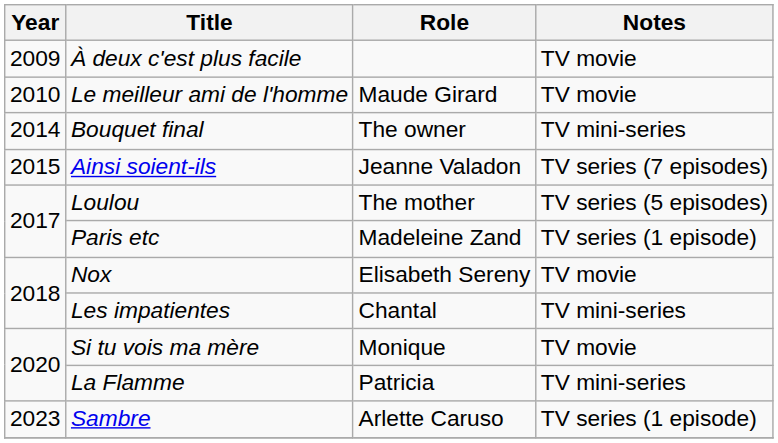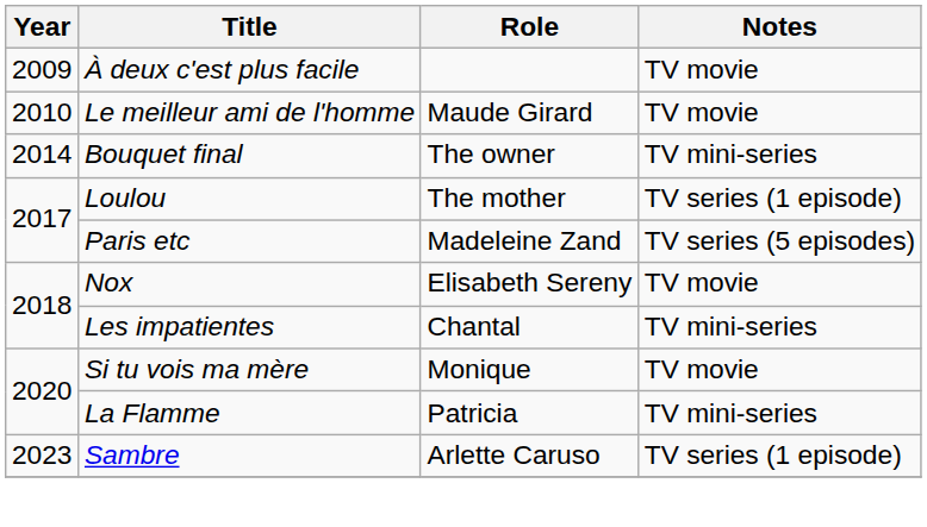 <table class="wikitable sortable">
 <tr>
 <th>Year</th>
 <th>Title</th>
 <th>Role</th>
 <th class="unsortable">Notes</th>
 </tr>
 <tr>
 <td>2009</td>
 <td><em>À deux c'est plus facile</em></td>
 <td></td>
 <td>TV movie</td>
 </tr>
 <tr>
 <td>2010</td>
 <td><em>Le meilleur ami de l'homme</em></td>
 <td>Maude Girard</td>
 <td>TV movie</td>
 </tr>
 <tr>
 <td>2014</td>
 <td><em>Bouquet final</em></td>
 <td>The owner</td>
 <td>TV mini-series</td>
 </tr>
 <tr>
-<td>2015</td>
-<td><em><a href='#'>Ainsi soient-ils</a></em></td>
-<td>Jeanne Valadon</td>
-<td>TV series (7 episodes)</td>
-</tr>
-<tr>
 <td rowspan=2>2017</td>
 <td><em>Loulou</em></td>
 <td>The mother</td>
-<td>TV series (5 episodes)</td>
+<td>TV series (1 episode)</td>
 </tr>
 <tr>
 <td><em>Paris etc</em></td>
 <td>Madeleine Zand</td>
-<td>TV series (1 episode)</td>
+<td>TV series (5 episodes)</td>
 </tr>
 <tr>
 <td rowspan=2>2018</td>
 <td><em>Nox</em></td>
 <td>Elisabeth Sereny</td>
 <td>TV movie</td>
 </tr>
 <tr>
 <td><em>Les impatientes</em></td>
 <td>Chantal</td>
 <td>TV mini-series</td>
 </tr>
 <tr>
 <td rowspan=2>2020</td>
 <td><em>Si tu vois ma mère</em></td>
 <td>Monique</td>
 <td>TV movie</td>
 </tr>
 <tr>
 <td><em>La Flamme</em></td>
 <td>Patricia</td>
 <td>TV mini-series</td>
 </tr>
 <tr>
 <td>2023</td>
 <td><em><a href='#'>Sambre</a></em></td>
 <td>Arlette Caruso</td>
 <td>TV series (1 episode)</td>
 </tr>
 <tr>
 </tr>
 </table>
